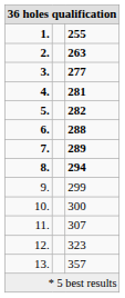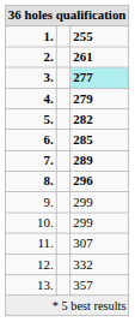 <table class="wikitable">
 <tr align=left style="background:#dfdfdf;">
 <td colspan=3 align=center><strong>36 holes qualification</strong></td>
 </tr>
 <tr align=left>
 <td align=right><strong>1.</strong></td>
 <td></td>
 <td><strong>255</strong></td>
 </tr>
 <tr align=left>
 <td align=right><strong>2.</strong></td>
 <td></td>
-<td><strong>263</strong></td>
+<td><strong>261</strong></td>
 </tr>
 <tr align=left>
 <td align=right><strong>3.</strong></td>
 <td></td>
-<td><strong>277</strong></td>
+<td style="background: paleturquoise;"><strong>277</strong></td>
 </tr>
 <tr align=left>
 <td align=right><strong>4.</strong></td>
 <td></td>
-<td><strong>281</strong></td>
+<td><strong>279</strong></td>
 </tr>
 <tr align=left>
 <td align=right><strong>5.</strong></td>
 <td></td>
 <td><strong>282</strong></td>
 </tr>
 <tr align=left>
 <td align=right><strong>6.</strong></td>
 <td></td>
-<td><strong>288</strong></td>
+<td><strong>285</strong></td>
 </tr>
 <tr align=left>
 <td align=right><strong>7.</strong></td>
 <td></td>
 <td><strong>289</strong></td>
 </tr>
 <tr align=left>
 <td align=right><strong>8.</strong></td>
 <td></td>
-<td><strong>294</strong></td>
+<td><strong>296</strong></td>
 </tr>
 <tr align=left>
 <td align=right>9.</td>
 <td></td>
 <td>299</td>
 </tr>
 <tr align=left>
 <td align=right>10.</td>
 <td></td>
-<td>300</td>
+<td>299</td>
 </tr>
 <tr align=left>
 <td align=right>11.</td>
 <td></td>
 <td>307</td>
 </tr>
 <tr align=left>
 <td align=right>12.</td>
 <td></td>
-<td>323</td>
+<td>332</td>
 </tr>
 <tr align=left>
 <td align=right>13.</td>
 <td></td>
 <td>357</td>
 </tr>
 <tr align=left style="background:#eeeeee;">
 <td colspan=3 style=font-size:95% align=right>* 5 best results</td>
 </tr>
 </table>
